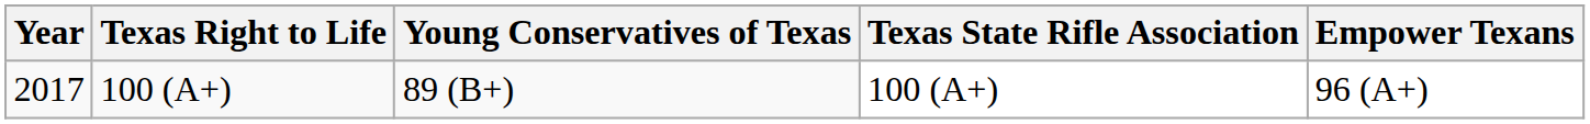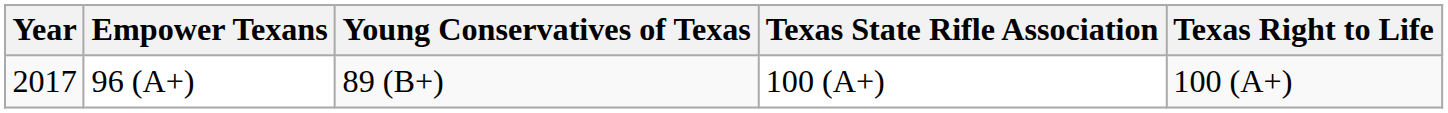 <table class="wikitable">
 <tr>
 <th>Year</th>
-<th>Texas Right to Life</th>
+<th>Empower Texans</th>
 <th>Young Conservatives of Texas</th>
 <th>Texas State Rifle Association</th>
-<th>Empower Texans</th>
+<th>Texas Right to Life</th>
 </tr>
 <tr>
 <td>2017</td>
-<td>100 (A+)</td>
+<td style="background: white">96 (A+)</td>
 <td>89 (B+)</td>
 <td style="background: white">100 (A+)</td>
-<td style="background: white">96 (A+)</td>
+<td>100 (A+)</td>
 </tr>
 </table>
